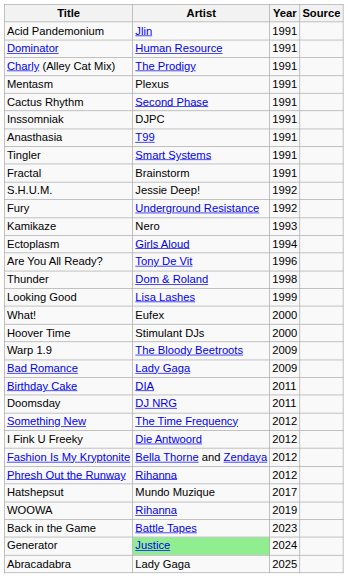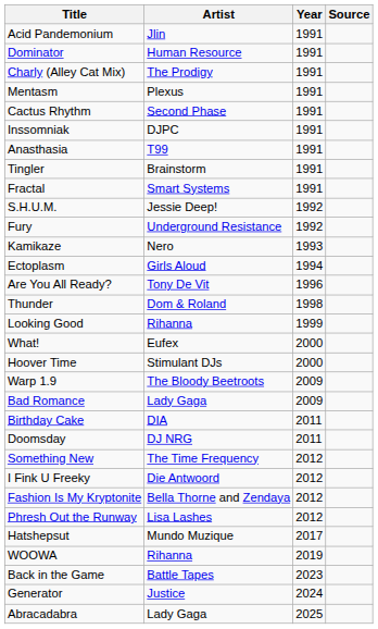 <table class="wikitable">
 <tr>
 <th>Title</th>
 <th>Artist</th>
 <th>Year</th>
 <th>Source</th>
 </tr>
 <tr>
 <td>Acid Pandemonium</td>
 <td><a href='#'>Jlin</a></td>
 <td>1991</td>
 <td></td>
 </tr>
 <tr>
 <td><a href='#'>Dominator</a></td>
 <td><a href='#'>Human Resource</a></td>
 <td>1991</td>
 <td></td>
 </tr>
 <tr>
 <td><a href='#'>Charly</a> (Alley Cat Mix)</td>
 <td><a href='#'>The Prodigy</a></td>
 <td>1991</td>
 <td></td>
 </tr>
 <tr>
 <td>Mentasm</td>
 <td>Plexus</td>
 <td>1991</td>
 <td></td>
 </tr>
 <tr>
 <td>Cactus Rhythm</td>
 <td><a href='#'>Second Phase</a></td>
 <td>1991</td>
 <td></td>
 </tr>
 <tr>
 <td>Inssomniak</td>
 <td>DJPC</td>
 <td>1991</td>
 <td></td>
 </tr>
 <tr>
 <td>Anasthasia</td>
 <td><a href='#'>T99</a></td>
 <td>1991</td>
 <td></td>
 </tr>
 <tr>
 <td>Tingler</td>
-<td><a href='#'>Smart Systems</a></td>
+<td>Brainstorm</td>
 <td>1991</td>
 <td></td>
 </tr>
 <tr>
 <td>Fractal</td>
-<td>Brainstorm</td>
+<td><a href='#'>Smart Systems</a></td>
 <td>1991</td>
 <td></td>
 </tr>
 <tr>
 <td>S.H.U.M.</td>
 <td>Jessie Deep!</td>
 <td>1992</td>
 <td></td>
 </tr>
 <tr>
 <td>Fury</td>
 <td><a href='#'>Underground Resistance</a></td>
 <td>1992</td>
 <td></td>
 </tr>
 <tr>
 <td>Kamikaze</td>
 <td>Nero</td>
 <td>1993</td>
 <td></td>
 </tr>
 <tr>
 <td>Ectoplasm</td>
 <td><a href='#'>Girls Aloud</a></td>
 <td>1994</td>
 <td></td>
 </tr>
 <tr>
 <td>Are You All Ready?</td>
 <td><a href='#'>Tony De Vit</a></td>
 <td>1996</td>
 <td></td>
 </tr>
 <tr>
 <td>Thunder</td>
 <td><a href='#'>Dom & Roland</a></td>
 <td>1998</td>
 <td></td>
 </tr>
 <tr>
 <td>Looking Good</td>
-<td><a href='#'>Lisa Lashes</a></td>
+<td><a href='#'>Rihanna</a></td>
 <td>1999</td>
 <td></td>
 </tr>
 <tr>
 <td>What!</td>
 <td>Eufex</td>
 <td>2000</td>
 <td></td>
 </tr>
 <tr>
 <td>Hoover Time</td>
 <td>Stimulant DJs</td>
 <td>2000</td>
 <td></td>
 </tr>
 <tr>
 <td>Warp 1.9</td>
 <td><a href='#'>The Bloody Beetroots</a></td>
 <td>2009</td>
 <td></td>
 </tr>
 <tr>
 <td><a href='#'>Bad Romance</a></td>
 <td><a href='#'>Lady Gaga</a></td>
 <td>2009</td>
 <td></td>
 </tr>
 <tr>
 <td><a href='#'>Birthday Cake</a></td>
 <td><a href='#'>DIA</a></td>
 <td>2011</td>
 <td></td>
 </tr>
 <tr>
 <td>Doomsday</td>
 <td><a href='#'>DJ NRG</a></td>
 <td>2011</td>
 <td></td>
 </tr>
 <tr>
 <td><a href='#'>Something New</a></td>
 <td><a href='#'>The Time Frequency</a></td>
 <td>2012</td>
 <td></td>
 </tr>
 <tr>
 <td>I Fink U Freeky</td>
 <td><a href='#'>Die Antwoord</a></td>
 <td>2012</td>
 <td></td>
 </tr>
 <tr>
 <td><a href='#'>Fashion Is My Kryptonite</a></td>
 <td><a href='#'>Bella Thorne</a> and <a href='#'>Zendaya</a></td>
 <td>2012</td>
 <td></td>
 </tr>
 <tr>
 <td><a href='#'>Phresh Out the Runway</a></td>
-<td><a href='#'>Rihanna</a></td>
+<td><a href='#'>Lisa Lashes</a></td>
 <td>2012</td>
 <td></td>
 </tr>
 <tr>
 <td>Hatshepsut</td>
 <td>Mundo Muzique</td>
 <td>2017</td>
 <td></td>
 </tr>
 <tr>
 <td>WOOWA</td>
 <td><a href='#'>Rihanna</a></td>
 <td>2019</td>
 <td></td>
 </tr>
 <tr>
 <td>Back in the Game</td>
 <td><a href='#'>Battle Tapes</a></td>
 <td>2023</td>
 <td></td>
 </tr>
 <tr>
 <td>Generator</td>
-<td style="background: lightgreen;"><a href='#'>Justice</a></td>
+<td><a href='#'>Justice</a></td>
 <td>2024</td>
 <td></td>
 </tr>
 <tr>
 <td>Abracadabra</td>
 <td>Lady Gaga</td>
 <td>2025</td>
 </tr>
 </table>
